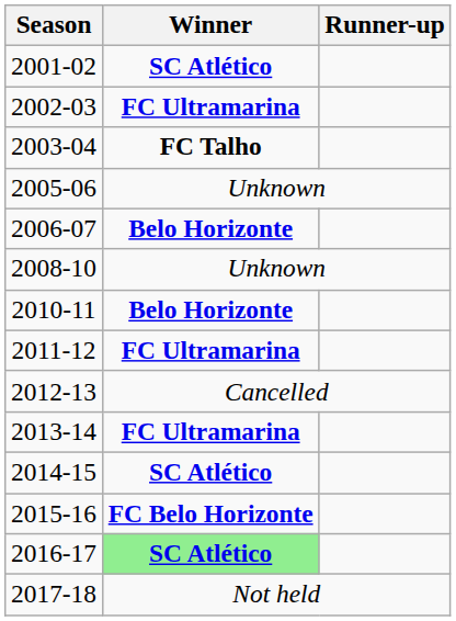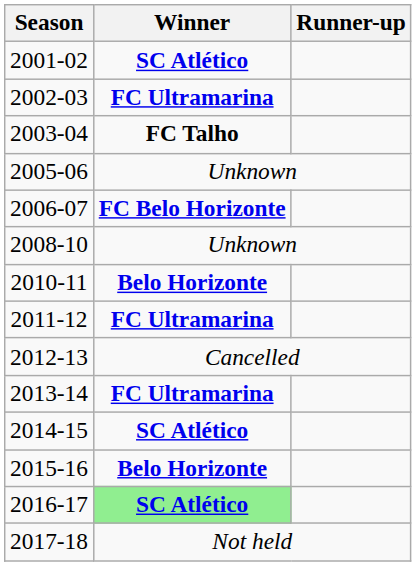 <table class="wikitable" style="text-align: center; font-size:100%">
 <tr>
 <th>Season</th>
 <th>Winner</th>
 <th>Runner-up</th>
 </tr>
 <tr>
 <td>2001-02</td>
 <td><strong><a href='#'>SC Atlético</a></strong></td>
 <td></td>
 </tr>
 <tr>
 <td>2002-03</td>
 <td><strong><a href='#'>FC Ultramarina</a></strong></td>
 <td></td>
 </tr>
 <tr>
 <td>2003-04</td>
 <td><strong>FC Talho</strong></td>
 <td></td>
 </tr>
 <tr>
 <td>2005-06</td>
 <td colspan=2><em>Unknown</em></td>
 </tr>
 <tr>
 <td>2006-07</td>
-<td><strong><a href='#'>Belo Horizonte</a></strong></td>
+<td><strong><a href='#'>FC Belo Horizonte</a></strong></td>
 <td></td>
 </tr>
 <tr>
 <td>2008-10</td>
 <td colspan=2><em>Unknown</em></td>
 </tr>
 <tr>
 <td>2010-11</td>
 <td><strong><a href='#'>Belo Horizonte</a></strong></td>
 <td></td>
 </tr>
 <tr>
 <td>2011-12</td>
 <td><strong><a href='#'>FC Ultramarina</a></strong></td>
 <td></td>
 </tr>
 <tr>
 <td>2012-13</td>
 <td colspan=2><em>Cancelled</em></td>
 </tr>
 <tr>
 <td>2013-14</td>
 <td><strong><a href='#'>FC Ultramarina</a></strong></td>
 <td></td>
 </tr>
 <tr>
 <td>2014-15</td>
 <td><strong><a href='#'>SC Atlético</a></strong></td>
 <td></td>
 </tr>
 <tr>
 <td>2015-16</td>
-<td><strong><a href='#'>FC Belo Horizonte</a></strong></td>
+<td><strong><a href='#'>Belo Horizonte</a></strong></td>
 <td></td>
 </tr>
 <tr>
 <td>2016-17</td>
 <td style="background: lightgreen;"><strong><a href='#'>SC Atlético</a></strong></td>
 <td></td>
 </tr>
 <tr>
 <td>2017-18</td>
 <td colspan=2><em>Not held</em></td>
 </tr>
 </table>
